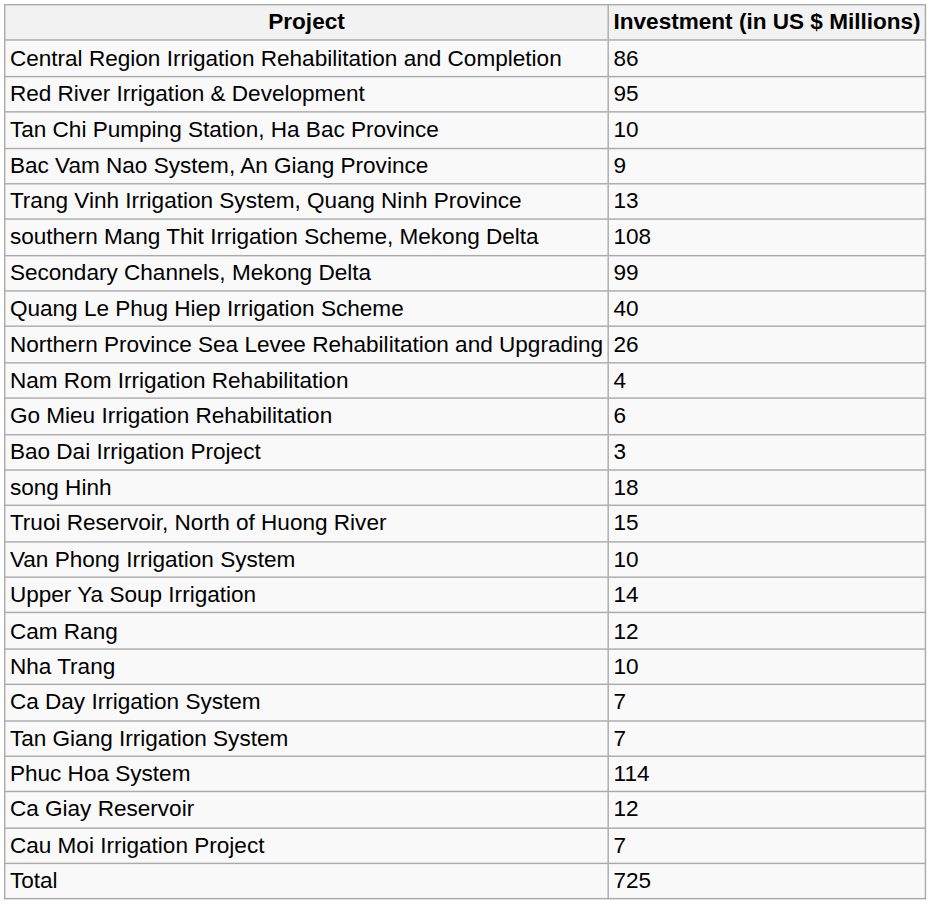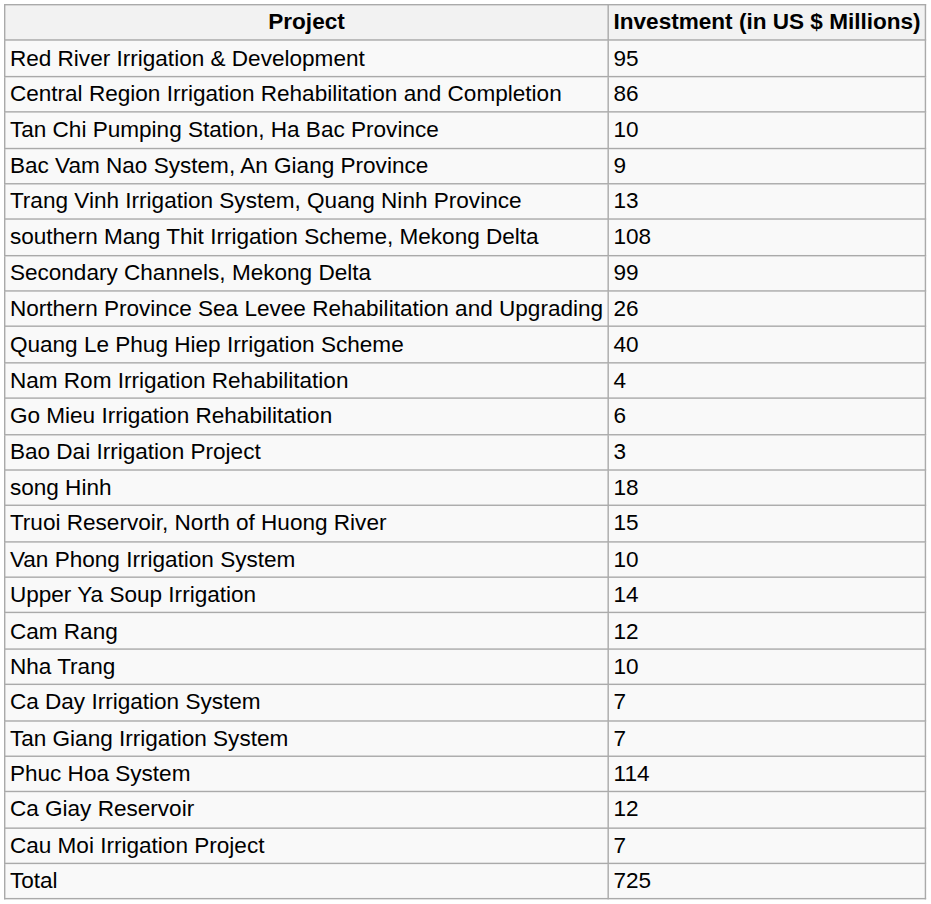 <table class="wikitable">
 <tr>
 <th>Project</th>
 <th>Investment (in US $ Millions)</th>
 </tr>
 <tr>
+<td>Red River Irrigation & Development</td>
+<td>95</td>
+</tr>
+<tr>
 <td>Central Region Irrigation Rehabilitation and Completion</td>
 <td>86</td>
-</tr>
-<tr>
-<td>Red River Irrigation & Development</td>
-<td>95</td>
 </tr>
 <tr>
 <td>Tan Chi Pumping Station, Ha Bac Province</td>
 <td>10</td>
 </tr>
 <tr>
 <td>Bac Vam Nao System, An Giang Province</td>
 <td>9</td>
 </tr>
 <tr>
 <td>Trang Vinh Irrigation System, Quang Ninh Province</td>
 <td>13</td>
 </tr>
 <tr>
 <td>southern Mang Thit Irrigation Scheme, Mekong Delta</td>
 <td>108</td>
 </tr>
 <tr>
 <td>Secondary Channels, Mekong Delta</td>
 <td>99</td>
 </tr>
 <tr>
+<td>Northern Province Sea Levee Rehabilitation and Upgrading</td>
+<td>26</td>
+</tr>
+<tr>
 <td>Quang Le Phug Hiep Irrigation Scheme</td>
 <td>40</td>
-</tr>
-<tr>
-<td>Northern Province Sea Levee Rehabilitation and Upgrading</td>
-<td>26</td>
 </tr>
 <tr>
 <td>Nam Rom Irrigation Rehabilitation</td>
 <td>4</td>
 </tr>
 <tr>
 <td>Go Mieu Irrigation Rehabilitation</td>
 <td>6</td>
 </tr>
 <tr>
 <td>Bao Dai Irrigation Project</td>
 <td>3</td>
 </tr>
 <tr>
 <td>song Hinh</td>
 <td>18</td>
 </tr>
 <tr>
 <td>Truoi Reservoir, North of Huong River</td>
 <td>15</td>
 </tr>
 <tr>
 <td>Van Phong Irrigation System</td>
 <td>10</td>
 </tr>
 <tr>
 <td>Upper Ya Soup Irrigation</td>
 <td>14</td>
 </tr>
 <tr>
 <td>Cam Rang</td>
 <td>12</td>
 </tr>
 <tr>
 <td>Nha Trang</td>
 <td>10</td>
 </tr>
 <tr>
 <td>Ca Day Irrigation System</td>
 <td>7</td>
 </tr>
 <tr>
 <td>Tan Giang Irrigation System</td>
 <td>7</td>
 </tr>
 <tr>
 <td>Phuc Hoa System</td>
 <td>114</td>
 </tr>
 <tr>
 <td>Ca Giay Reservoir</td>
 <td>12</td>
 </tr>
 <tr>
 <td>Cau Moi Irrigation Project</td>
 <td>7</td>
 </tr>
 <tr>
 <td>Total</td>
 <td>725</td>
 </tr>
 </table>
